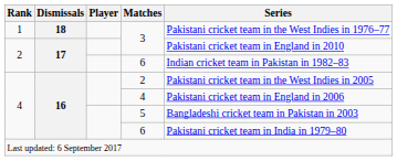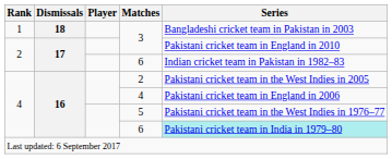 <table class="wikitable plainrowheaders sortable">
 <tr>
 <th scope="col">Rank</th>
 <th scope="col">Dismissals</th>
 <th scope="col">Player</th>
 <th scope="col">Matches</th>
 <th scope="col">Series</th>
 </tr>
 <tr>
 <td align=center>1</td>
 <th scope="row" style="text-align:center;">18</th>
 <td></td>
 <td align=center rowspan=2>3</td>
-<td><a href='#'>Pakistani cricket team in the West Indies in 1976–77</a></td>
+<td><a href='#'>Bangladeshi cricket team in Pakistan in 2003</a></td>
 </tr>
 <tr>
 <td rowspan=2 align=center>2</td>
 <th scope="row" rowspan=2 style="text-align:center;">17</th>
 <td></td>
 <td><a href='#'>Pakistani cricket team in England in 2010</a></td>
 </tr>
 <tr>
 <td></td>
 <td align=center>6</td>
 <td><a href='#'>Indian cricket team in Pakistan in 1982–83</a></td>
 </tr>
 <tr>
 <td rowspan=4 align=center>4</td>
 <th scope="row" rowspan=4 style="text-align:center;">16</th>
 <td rowspan=2></td>
 <td align=center>2</td>
 <td><a href='#'>Pakistani cricket team in the West Indies in 2005</a></td>
 </tr>
 <tr>
 <td align=center>4</td>
 <td><a href='#'>Pakistani cricket team in England in 2006</a></td>
 </tr>
 <tr>
 <td rowspan=2></td>
 <td align=center>5</td>
-<td><a href='#'>Bangladeshi cricket team in Pakistan in 2003</a></td>
+<td><a href='#'>Pakistani cricket team in the West Indies in 1976–77</a></td>
 </tr>
 <tr>
 <td align=center>6</td>
-<td><a href='#'>Pakistani cricket team in India in 1979–80</a></td>
+<td style="background: paleturquoise;"><a href='#'>Pakistani cricket team in India in 1979–80</a></td>
 </tr>
 <tr class=sortbottom>
 <td colspan=5><small>Last updated: 6 September 2017</small></td>
 </tr>
 </table>
